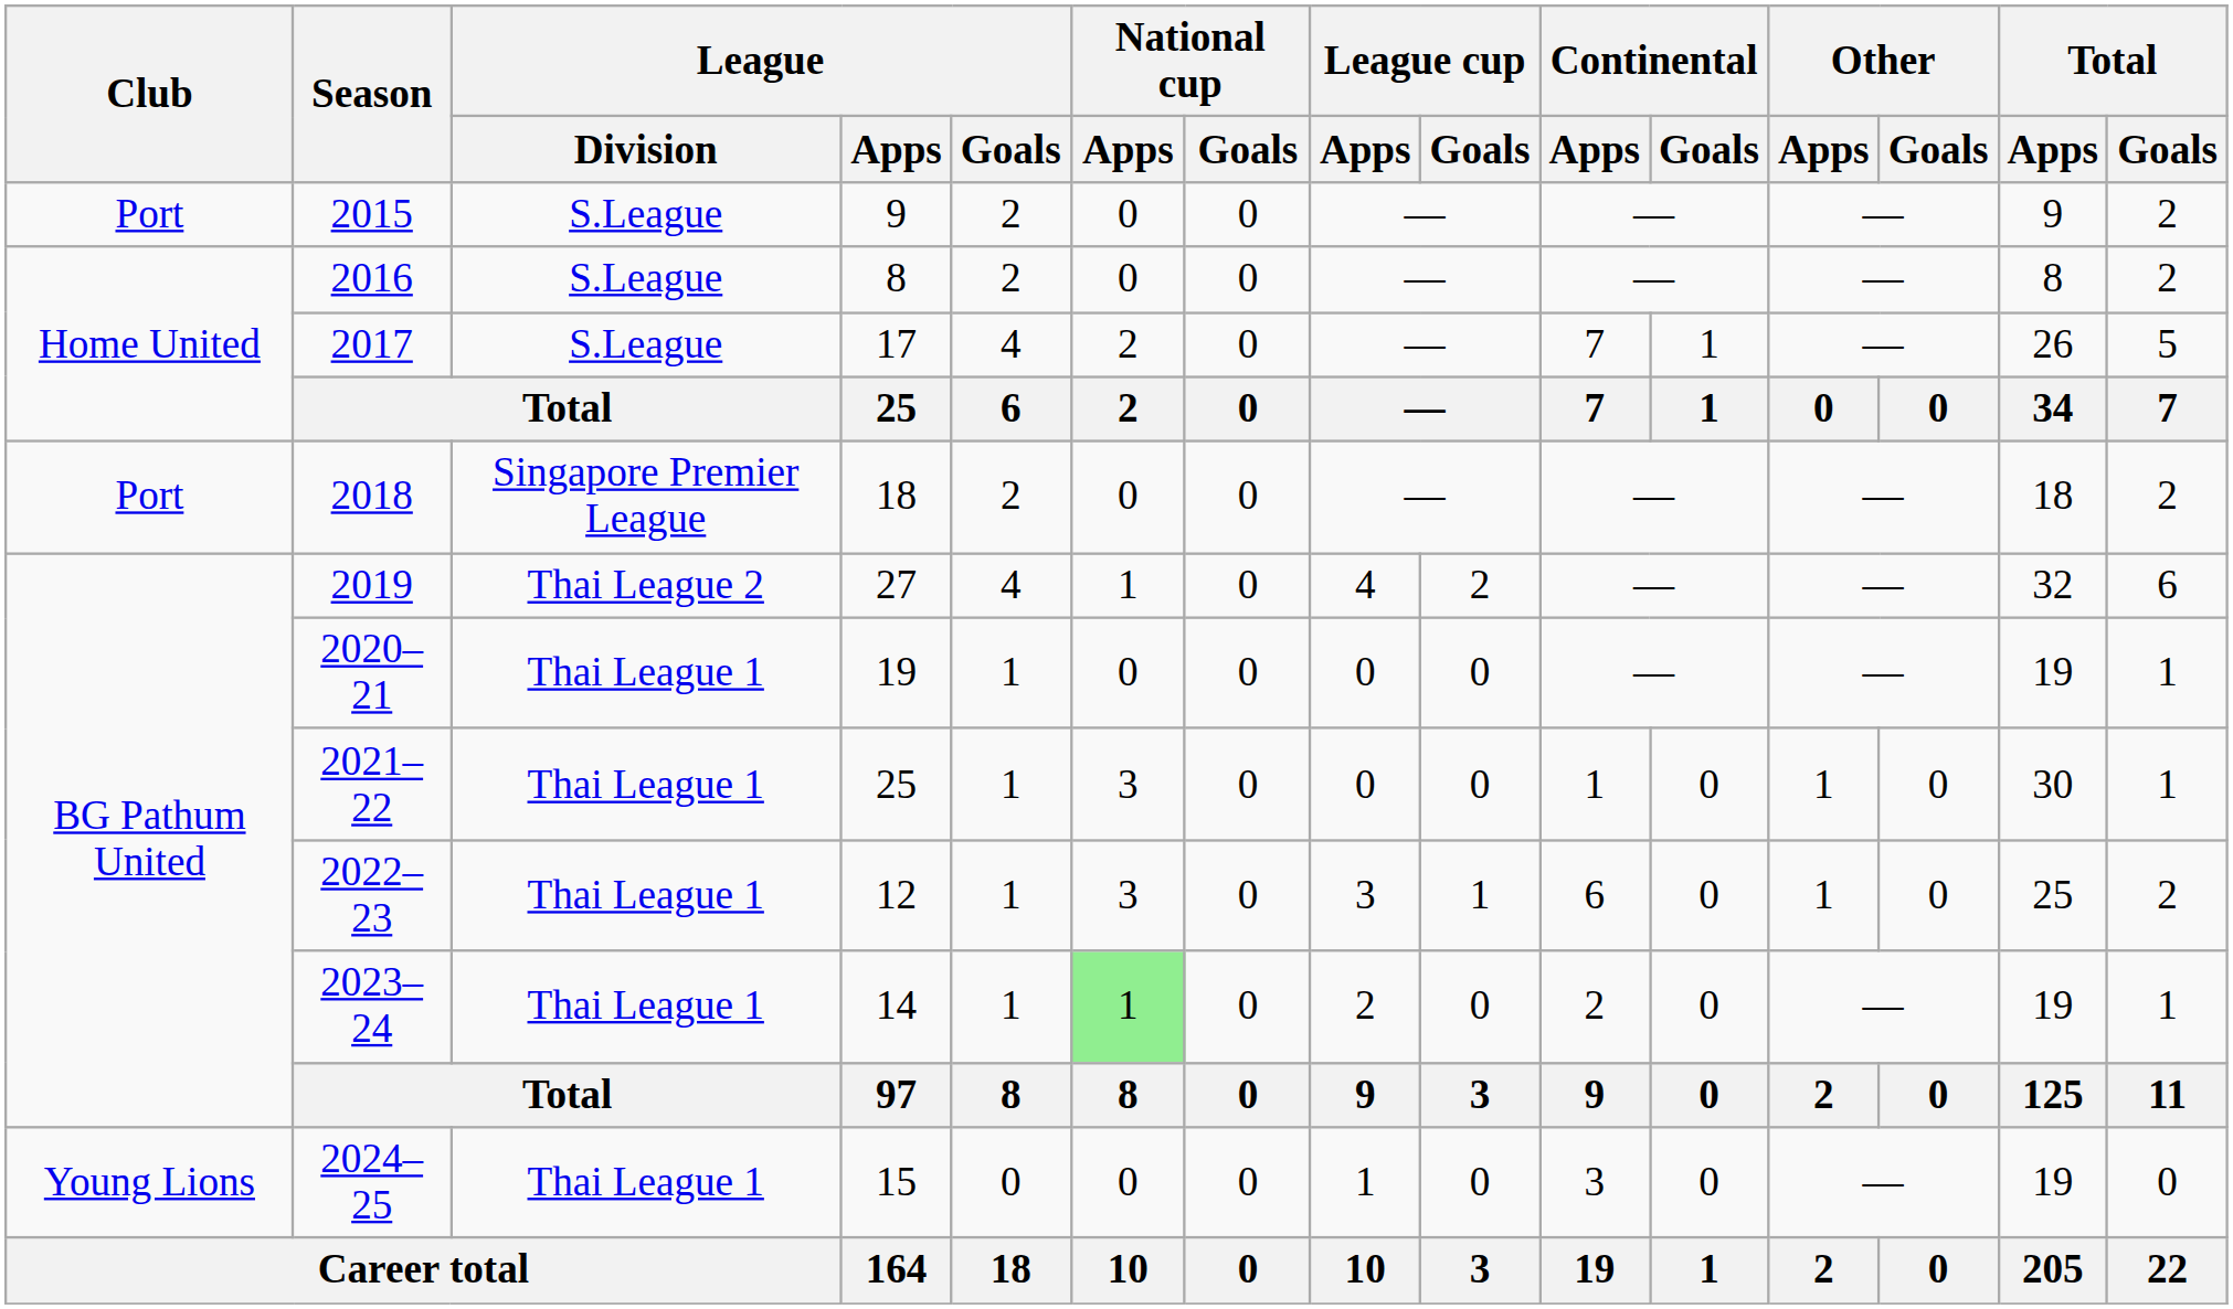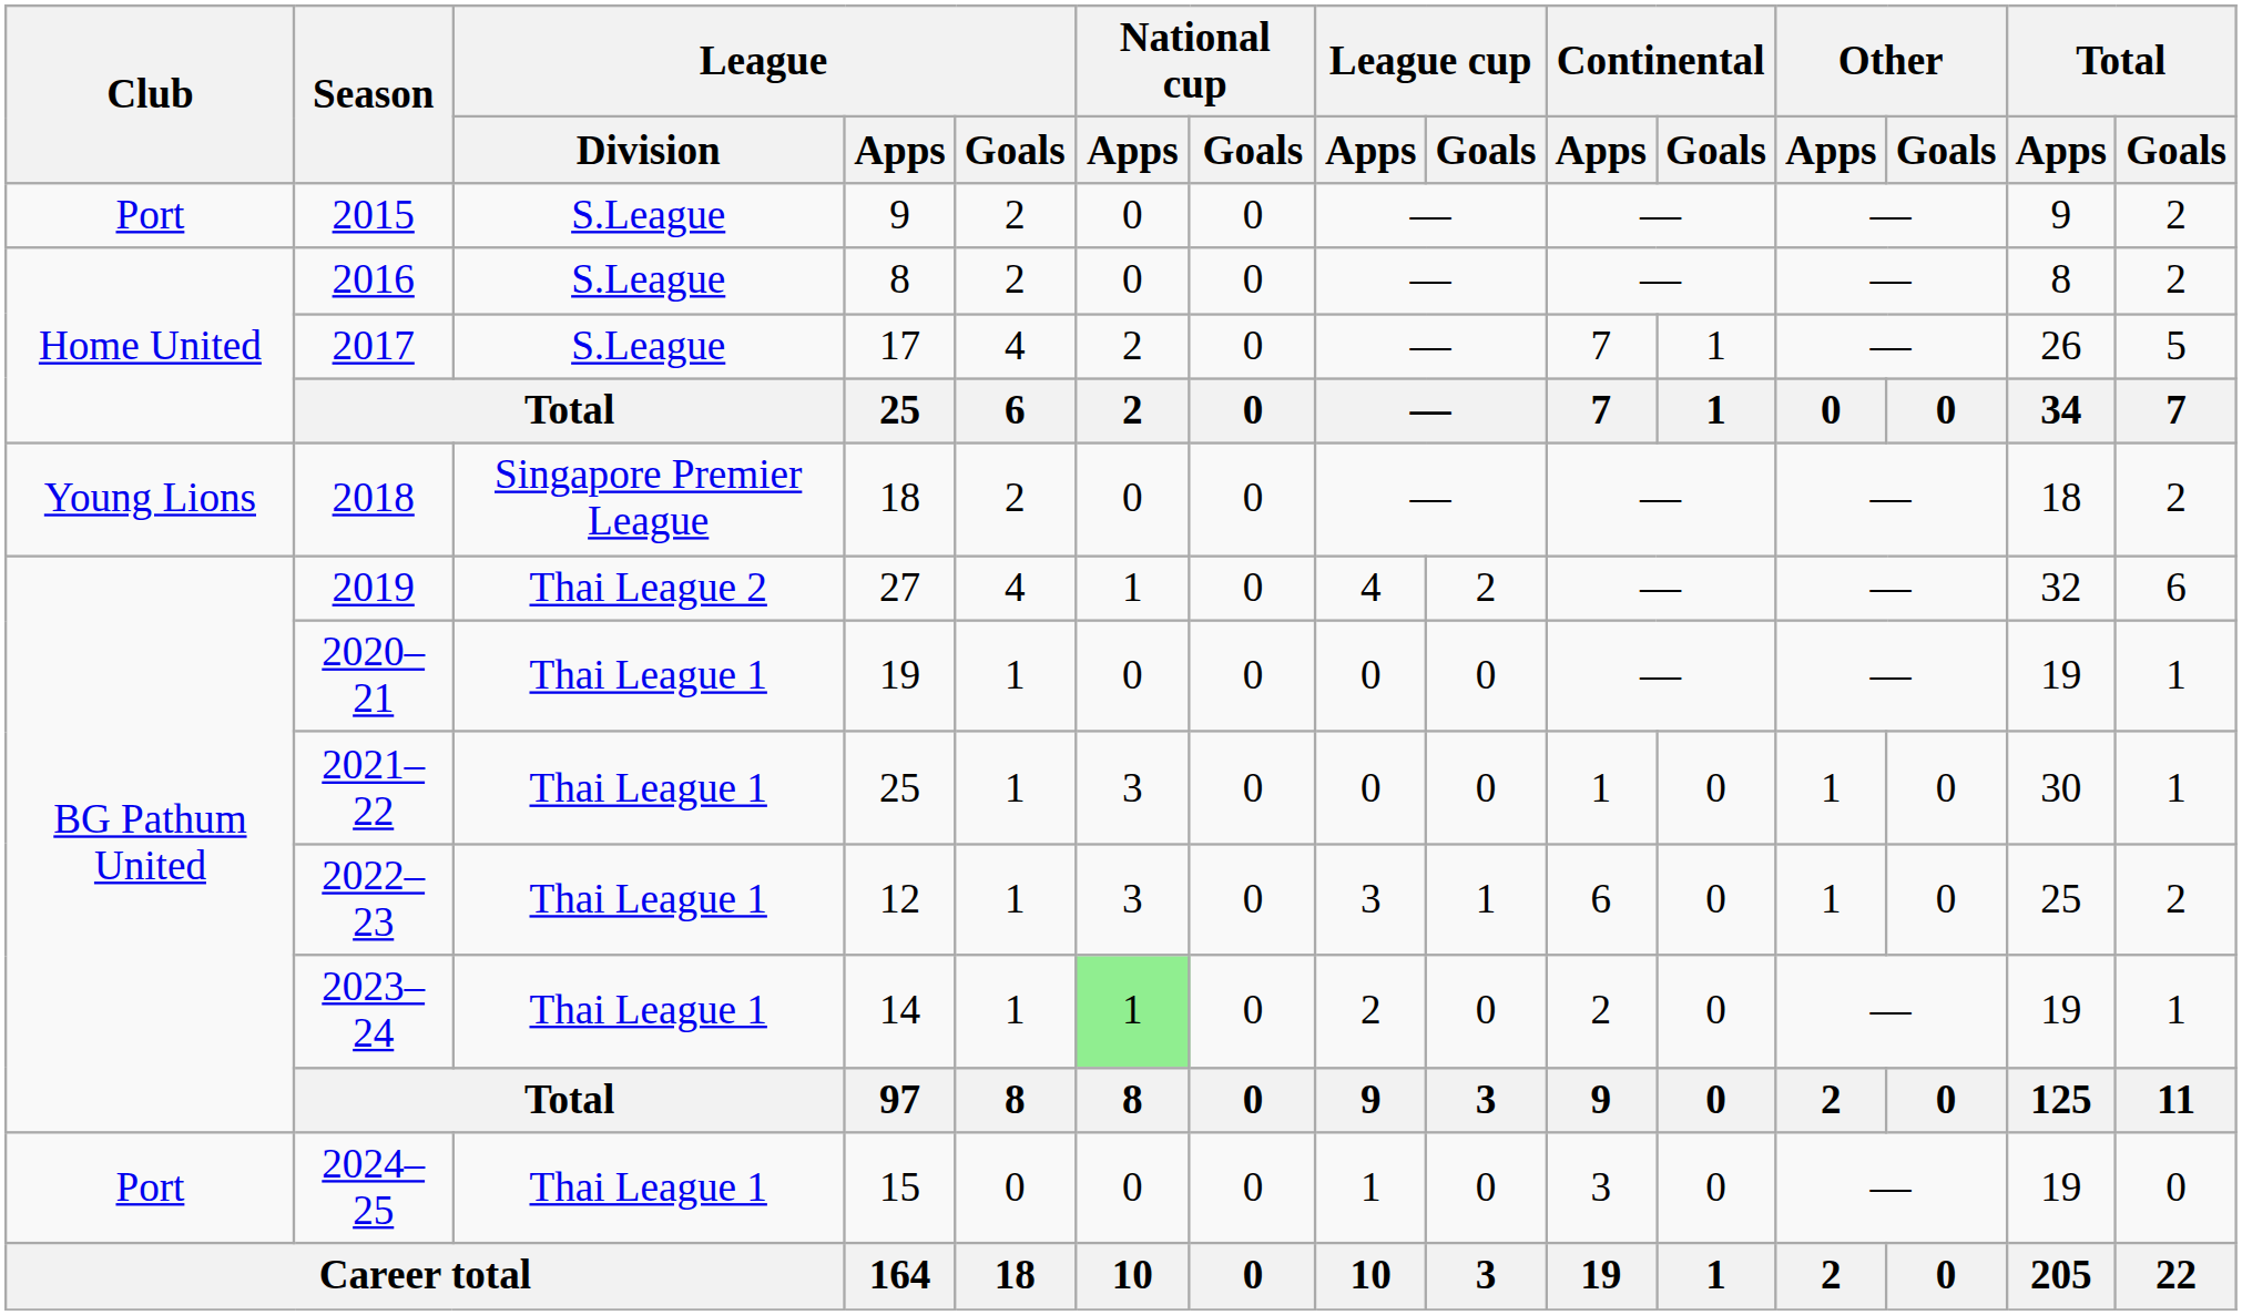 <table class="wikitable" style="text-align:center">
 <tr>
 <th rowspan="2">Club</th>
 <th rowspan="2">Season</th>
 <th colspan="3">League</th>
 <th colspan="2">National cup</th>
 <th colspan="2">League cup</th>
 <th colspan="2">Continental</th>
 <th colspan="2">Other</th>
 <th colspan="2">Total</th>
 </tr>
 <tr>
 <th>Division</th>
 <th>Apps</th>
 <th>Goals</th>
 <th>Apps</th>
 <th>Goals</th>
 <th>Apps</th>
 <th>Goals</th>
 <th>Apps</th>
 <th>Goals</th>
 <th>Apps</th>
 <th>Goals</th>
 <th>Apps</th>
 <th>Goals</th>
 </tr>
 <tr>
 <td><a href='#'>Port</a></td>
 <td><a href='#'>2015</a></td>
 <td><a href='#'>S.League</a></td>
 <td>9</td>
 <td>2</td>
 <td>0</td>
 <td>0</td>
 <td colspan="2">—</td>
 <td colspan="2">—</td>
 <td colspan="2">—</td>
 <td>9</td>
 <td>2</td>
 </tr>
 <tr>
 <td rowspan="3"><a href='#'>Home United</a></td>
 <td><a href='#'>2016</a></td>
 <td><a href='#'>S.League</a></td>
 <td>8</td>
 <td>2</td>
 <td>0</td>
 <td>0</td>
 <td colspan="2">—</td>
 <td colspan="2">—</td>
 <td colspan="2">—</td>
 <td>8</td>
 <td>2</td>
 </tr>
 <tr>
 <td><a href='#'>2017</a></td>
 <td><a href='#'>S.League</a></td>
 <td>17</td>
 <td>4</td>
 <td>2</td>
 <td>0</td>
 <td colspan="2">—</td>
 <td>7</td>
 <td>1</td>
 <td colspan="2">—</td>
 <td>26</td>
 <td>5</td>
 </tr>
 <tr>
 <th colspan=2>Total</th>
 <th>25</th>
 <th>6</th>
 <th>2</th>
 <th>0</th>
 <th colspan="2">—</th>
 <th>7</th>
 <th>1</th>
 <th>0</th>
 <th>0</th>
 <th>34</th>
 <th>7</th>
 </tr>
 <tr>
-<td><a href='#'>Port</a></td>
+<td><a href='#'>Young Lions</a></td>
 <td><a href='#'>2018</a></td>
 <td><a href='#'>Singapore Premier League</a></td>
 <td>18</td>
 <td>2</td>
 <td>0</td>
 <td>0</td>
 <td colspan="2">—</td>
 <td colspan="2">—</td>
 <td colspan="2">—</td>
 <td>18</td>
 <td>2</td>
 </tr>
 <tr>
 <td rowspan="6"><a href='#'>BG Pathum United</a></td>
 <td><a href='#'>2019</a></td>
 <td><a href='#'>Thai League 2</a></td>
 <td>27</td>
 <td>4</td>
 <td>1</td>
 <td>0</td>
 <td>4</td>
 <td>2</td>
 <td colspan="2">—</td>
 <td colspan="2">—</td>
 <td>32</td>
 <td>6</td>
 </tr>
 <tr>
 <td><a href='#'>2020–21</a></td>
 <td><a href='#'>Thai League 1</a></td>
 <td>19</td>
 <td>1</td>
 <td>0</td>
 <td>0</td>
 <td>0</td>
 <td>0</td>
 <td colspan="2">—</td>
 <td colspan="2">—</td>
 <td>19</td>
 <td>1</td>
 </tr>
 <tr>
 <td><a href='#'>2021–22</a></td>
 <td><a href='#'>Thai League 1</a></td>
 <td>25</td>
 <td>1</td>
 <td>3</td>
 <td>0</td>
 <td>0</td>
 <td>0</td>
 <td>1</td>
 <td>0</td>
 <td>1</td>
 <td>0</td>
 <td>30</td>
 <td>1</td>
 </tr>
 <tr>
 <td><a href='#'>2022–23</a></td>
 <td><a href='#'>Thai League 1</a></td>
 <td>12</td>
 <td>1</td>
 <td>3</td>
 <td>0</td>
 <td>3</td>
 <td>1</td>
 <td>6</td>
 <td>0</td>
 <td>1</td>
 <td>0</td>
 <td>25</td>
 <td>2</td>
 </tr>
 <tr>
 <td><a href='#'>2023–24</a></td>
 <td><a href='#'>Thai League 1</a></td>
 <td>14</td>
 <td>1</td>
 <td style="background: lightgreen;">1</td>
 <td>0</td>
 <td>2</td>
 <td>0</td>
 <td>2</td>
 <td>0</td>
 <td colspan="2">—</td>
 <td>19</td>
 <td>1</td>
 </tr>
 <tr>
 <th colspan=2>Total</th>
 <th>97</th>
 <th>8</th>
 <th>8</th>
 <th>0</th>
 <th>9</th>
 <th>3</th>
 <th>9</th>
 <th>0</th>
 <th>2</th>
 <th>0</th>
 <th>125</th>
 <th>11</th>
 </tr>
 <tr>
-<td><a href='#'>Young Lions</a></td>
+<td><a href='#'>Port</a></td>
 <td><a href='#'>2024–25</a></td>
 <td><a href='#'>Thai League 1</a></td>
 <td>15</td>
 <td>0</td>
 <td>0</td>
 <td>0</td>
 <td>1</td>
 <td>0</td>
 <td>3</td>
 <td>0</td>
 <td colspan="2">—</td>
 <td>19</td>
 <td>0</td>
 </tr>
 <tr>
 <th colspan=3>Career total</th>
 <th>164</th>
 <th>18</th>
 <th>10</th>
 <th>0</th>
 <th>10</th>
 <th>3</th>
 <th>19</th>
 <th>1</th>
 <th>2</th>
 <th>0</th>
 <th>205</th>
 <th>22</th>
 </tr>
 </table>
